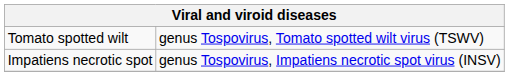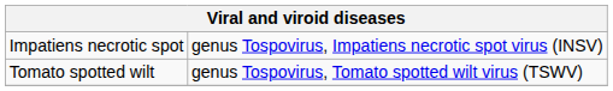 <table class="wikitable" style="clear:left">
 <tr>
 <th colspan=2><strong>Viral and viroid diseases</strong><br></th>
+</tr>
+<tr>
+<td>Impatiens necrotic spot</td>
+<td>genus <a href='#'>Tospovirus</a>, <a href='#'>Impatiens necrotic spot virus</a> (INSV)</td>
 </tr>
 <tr>
 <td>Tomato spotted wilt</td>
 <td>genus <a href='#'>Tospovirus</a>, <a href='#'>Tomato spotted wilt virus</a> (TSWV)</td>
 </tr>
 <tr>
-<td>Impatiens necrotic spot</td>
-<td>genus <a href='#'>Tospovirus</a>, <a href='#'>Impatiens necrotic spot virus</a> (INSV)</td>
-</tr>
-<tr>
 </tr>
 </table>
